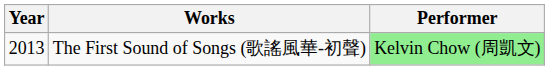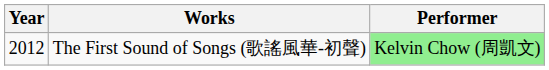 <table class="wikitable">
 <tr>
 <th>Year</th>
 <th>Works</th>
 <th>Performer</th>
 </tr>
 <tr>
-<td>2013</td>
+<td>2012</td>
 <td>The First Sound of Songs (歌謠風華-初聲)</td>
 <td style="background: lightgreen;">Kelvin Chow (周凱文)</td>
 </tr>
 </table>
